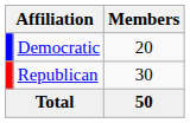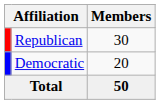 <table class="wikitable">
 <tr>
 <th colspan=2>Affiliation</th>
 <th>Members</th>
 </tr>
 <tr>
+<td style="background:red;"></td>
+<td><a href='#'>Republican</a></td>
+<td style="text-align:center">30</td>
+</tr>
+<tr>
 <td style="background:blue;"></td>
 <td><a href='#'>Democratic</a></td>
 <td style="text-align:center">20</td>
-</tr>
-<tr>
-<td style="background:red;"></td>
-<td><a href='#'>Republican</a></td>
-<td style="text-align:center">30</td>
 </tr>
 <tr style="background:#f0f0f0; font-weight:bold; text-align:center">
 <td colspan=2>Total</td>
 <td>50</td>
 </tr>
 </table>
